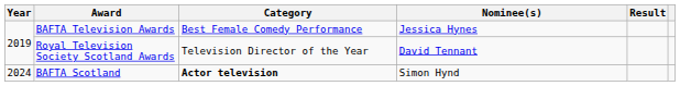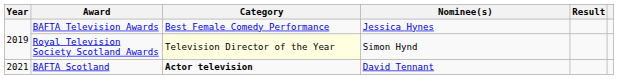 <table class="wikitable sortable">
 <tr>
 <th scope="col" style="width:3%;">Year</th>
 <th scope="col" style="width:22%;">Award</th>
 <th scope="col" style="width:33%;">Category</th>
 <th scope="col" style="width:35%;">Nominee(s)</th>
 <th scope="col" style="width:6%;">Result</th>
 <th scope="col" class="unsortable" style="width:1%;"></th>
 </tr>
 <tr>
 <td align="center" rowspan="2">2019</td>
 <td><a href='#'>BAFTA Television Awards</a></td>
 <td><a href='#'>Best Female Comedy Performance</a></td>
 <td><a href='#'>Jessica Hynes</a></td>
 <td></td>
 <td></td>
 </tr>
 <tr>
 <td><a href='#'>Royal Television Society Scotland Awards</a></td>
-<td>Television Director of the Year</td>
+<td style="background: lightyellow;">Television Director of the Year</td>
+<td>Simon Hynd</td>
+<td></td>
+<td></td>
+</tr>
+<tr>
+<td>2021</td>
+<td><a href='#'>BAFTA Scotland</a></td>
+<td><strong>Actor television</strong></td>
 <td><a href='#'>David Tennant</a></td>
 <td></td>
 <td></td>
 </tr>
-<tr>
-<td>2024</td>
-<td><a href='#'>BAFTA Scotland</a></td>
-<td><strong>Actor television</strong></td>
-<td>Simon Hynd</td>
-<td></td>
-<td></td>
-</tr>
 </table>
